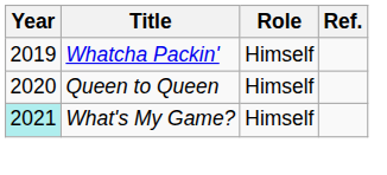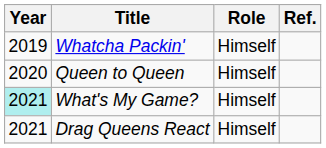 <table class="wikitable">
 <tr>
 <th>Year</th>
 <th>Title</th>
 <th>Role</th>
 <th>Ref.</th>
 </tr>
 <tr>
 <td>2019</td>
 <td><em><a href='#'>Whatcha Packin'</a></em></td>
 <td>Himself</td>
 <td></td>
 </tr>
 <tr>
 <td>2020</td>
 <td><em>Queen to Queen</em></td>
 <td>Himself</td>
 <td></td>
 </tr>
 <tr>
 <td style="background: paleturquoise;">2021</td>
 <td><em>What's My Game?</em></td>
 <td>Himself</td>
 <td style="text-align: center;"></td>
 </tr>
+<tr>
+<td>2021</td>
+<td><em>Drag Queens React</em></td>
+<td>Himself</td>
+<td style="text-align: center;"></td>
+</tr>
 </table>
